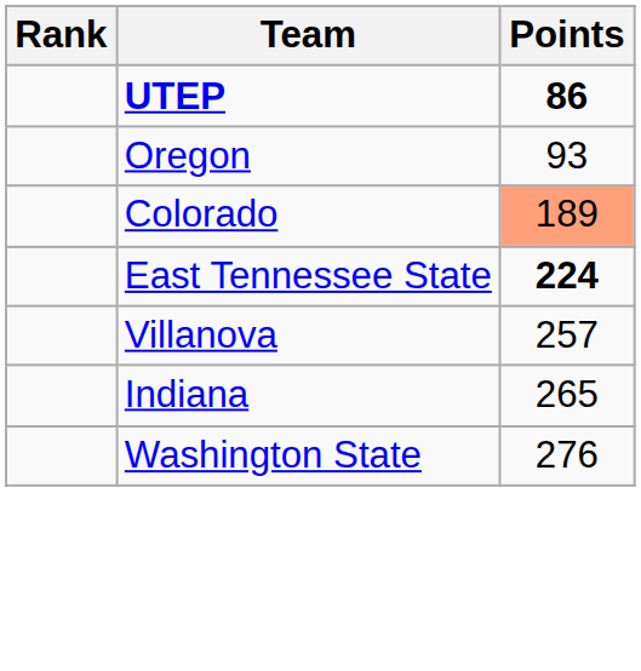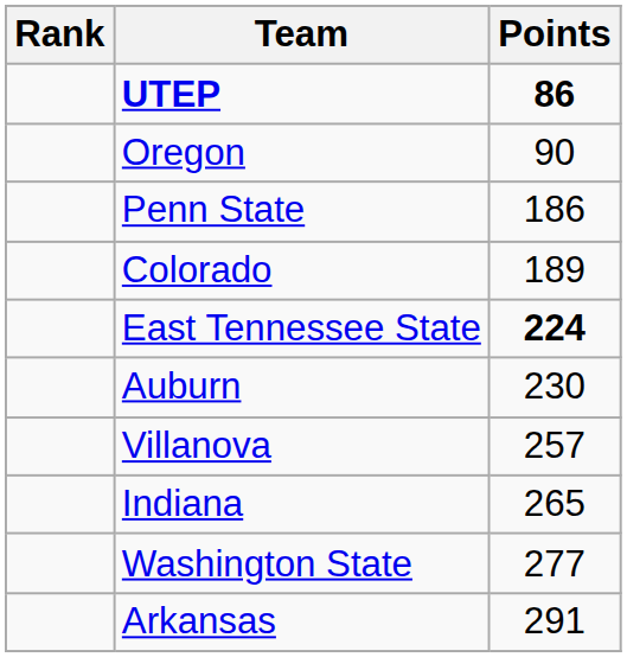 <table class="wikitable sortable" style="text-align:center">
 <tr>
 <th>Rank</th>
 <th>Team</th>
 <th>Points</th>
 </tr>
 <tr>
 <td></td>
 <td align=left><strong><a href='#'>UTEP</a></strong></td>
 <td><strong>86</strong></td>
 </tr>
 <tr>
 <td></td>
 <td align=left><a href='#'>Oregon</a></td>
-<td>93</td>
+<td>90</td>
+</tr>
+<tr>
+<td></td>
+<td align=left><a href='#'>Penn State</a></td>
+<td>186</td>
 </tr>
 <tr>
 <td></td>
 <td align=left><a href='#'>Colorado</a></td>
-<td style="background: lightsalmon;">189</td>
+<td>189</td>
 </tr>
 <tr>
 <td></td>
 <td align=left><a href='#'>East Tennessee State</a></td>
 <td><strong>224</strong></td>
+</tr>
+<tr>
+<td></td>
+<td align=left><a href='#'>Auburn</a></td>
+<td>230</td>
 </tr>
 <tr>
 <td></td>
 <td align=left><a href='#'>Villanova</a></td>
 <td>257</td>
 </tr>
 <tr>
 <td></td>
 <td align=left><a href='#'>Indiana</a></td>
 <td>265</td>
 </tr>
 <tr>
 <td></td>
 <td align=left><a href='#'>Washington State</a></td>
-<td>276</td>
+<td>277</td>
+</tr>
+<tr>
+<td></td>
+<td align=left><a href='#'>Arkansas</a></td>
+<td>291</td>
 </tr>
 </table>
